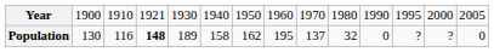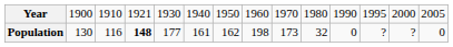 <table class="wikitable" style="text-align:right;">
 <tr>
 <th>Year</th>
 <td>1900</td>
 <td>1910</td>
 <td>1921</td>
 <td>1930</td>
 <td>1940</td>
 <td>1950</td>
 <td>1960</td>
 <td>1970</td>
 <td>1980</td>
 <td>1990</td>
 <td>1995</td>
 <td>2000</td>
 <td>2005</td>
 </tr>
 <tr>
 <th>Population</th>
 <td>130</td>
 <td>116</td>
 <td><strong>148</strong></td>
-<td>189</td>
-<td>158</td>
+<td>177</td>
+<td>161</td>
 <td>162</td>
-<td>195</td>
-<td>137</td>
+<td>198</td>
+<td>173</td>
 <td>32</td>
 <td>0</td>
 <td>?</td>
 <td>?</td>
 <td>0</td>
 </tr>
 </table>
